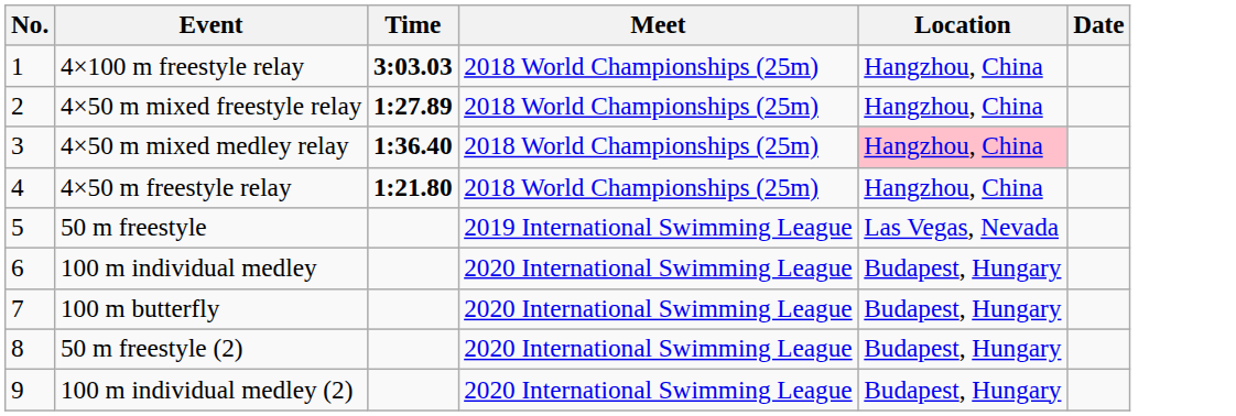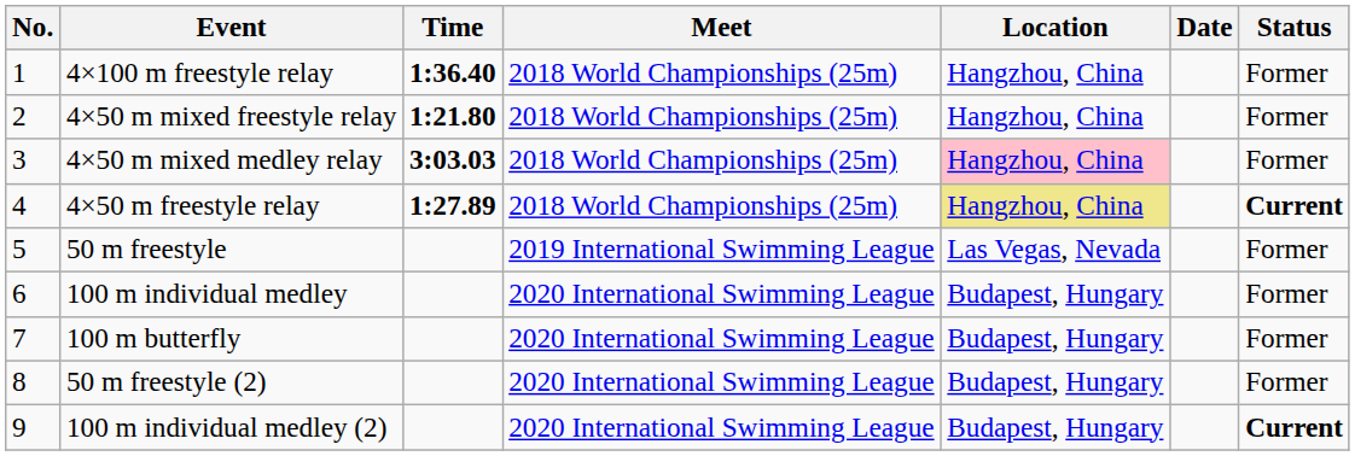 <table class="wikitable sortable">
 <tr>
 <th>No.</th>
 <th>Event</th>
 <th>Time</th>
 <th>Meet</th>
 <th>Location</th>
 <th>Date</th>
+<th>Status</th>
 </tr>
 <tr>
 <td>1</td>
 <td>4×100 m freestyle relay</td>
-<td style="text-align:center;"><strong>3:03.03</strong></td>
+<td style="text-align:center;"><strong>1:36.40</strong></td>
 <td><a href='#'>2018 World Championships (25m)</a></td>
 <td><a href='#'>Hangzhou</a>, <a href='#'>China</a></td>
 <td></td>
+<td>Former</td>
 </tr>
 <tr>
 <td>2</td>
 <td>4×50 m mixed freestyle relay</td>
-<td style="text-align:center;"><strong>1:27.89</strong></td>
+<td style="text-align:center;"><strong>1:21.80</strong></td>
 <td><a href='#'>2018 World Championships (25m)</a></td>
 <td><a href='#'>Hangzhou</a>, <a href='#'>China</a></td>
 <td></td>
+<td>Former</td>
 </tr>
 <tr>
 <td>3</td>
 <td>4×50 m mixed medley relay</td>
-<td style="text-align:center;"><strong>1:36.40</strong></td>
+<td style="text-align:center;"><strong>3:03.03</strong></td>
 <td><a href='#'>2018 World Championships (25m)</a></td>
 <td style="background: pink;"><a href='#'>Hangzhou</a>, <a href='#'>China</a></td>
 <td></td>
+<td>Former</td>
 </tr>
 <tr>
 <td>4</td>
 <td>4×50 m freestyle relay</td>
-<td style="text-align:center;"><strong>1:21.80</strong></td>
+<td style="text-align:center;"><strong>1:27.89</strong></td>
 <td><a href='#'>2018 World Championships (25m)</a></td>
-<td><a href='#'>Hangzhou</a>, <a href='#'>China</a></td>
+<td style="background: khaki;"><a href='#'>Hangzhou</a>, <a href='#'>China</a></td>
 <td></td>
+<td><strong>Current</strong></td>
 </tr>
 <tr>
 <td>5</td>
 <td>50 m freestyle</td>
 <td style="text-align:center;"><strong></strong></td>
 <td><a href='#'>2019 International Swimming League</a></td>
 <td><a href='#'>Las Vegas</a>, <a href='#'>Nevada</a></td>
 <td></td>
+<td>Former</td>
 </tr>
 <tr>
 <td>6</td>
 <td>100 m individual medley</td>
 <td style="text-align:center;"><strong></strong></td>
 <td><a href='#'>2020 International Swimming League</a></td>
 <td><a href='#'>Budapest</a>, <a href='#'>Hungary</a></td>
 <td></td>
+<td>Former</td>
 </tr>
 <tr>
 <td>7</td>
 <td>100 m butterfly</td>
 <td style="text-align:center;"><strong></strong></td>
 <td><a href='#'>2020 International Swimming League</a></td>
 <td><a href='#'>Budapest</a>, <a href='#'>Hungary</a></td>
 <td></td>
+<td>Former</td>
 </tr>
 <tr>
 <td>8</td>
 <td>50 m freestyle (2)</td>
 <td style="text-align:center;"><strong></strong></td>
 <td><a href='#'>2020 International Swimming League</a></td>
 <td><a href='#'>Budapest</a>, <a href='#'>Hungary</a></td>
 <td></td>
+<td>Former</td>
 </tr>
 <tr>
 <td>9</td>
 <td>100 m individual medley (2)</td>
 <td style="text-align:center;"><strong></strong></td>
 <td><a href='#'>2020 International Swimming League</a></td>
 <td><a href='#'>Budapest</a>, <a href='#'>Hungary</a></td>
 <td></td>
+<td><strong>Current</strong></td>
 </tr>
 </table>
